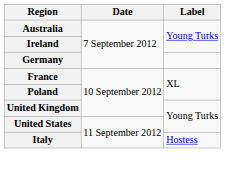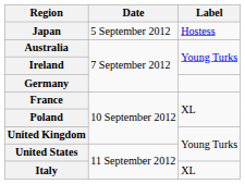 <table class="wikitable plainrowheaders">
 <tr>
 <th scope="col">Region</th>
 <th scope="col">Date</th>
 <th scope="col">Label</th>
+</tr>
+<tr>
+<th scope="row">Japan</th>
+<td>5 September 2012</td>
+<td><a href='#'>Hostess</a></td>
 </tr>
 <tr>
 <th scope="row">Australia</th>
 <td rowspan="3">7 September 2012</td>
 <td rowspan="2"><a href='#'>Young Turks</a></td>
 </tr>
 <tr>
 <th scope="row">Ireland</th>
 </tr>
 <tr>
 <th scope="row">Germany</th>
 <td></td>
 </tr>
 <tr>
 <th scope="row">France</th>
 <td rowspan="3">10 September 2012</td>
 <td rowspan="2">XL</td>
 </tr>
 <tr>
 <th scope="row">Poland</th>
 </tr>
 <tr>
 <th scope="row">United Kingdom</th>
 <td rowspan="2">Young Turks</td>
 </tr>
 <tr>
 <th scope="row">United States</th>
 <td rowspan="2">11 September 2012</td>
 </tr>
 <tr>
 <th scope="row">Italy</th>
-<td><a href='#'>Hostess</a></td>
+<td>XL</td>
 </tr>
 </table>
